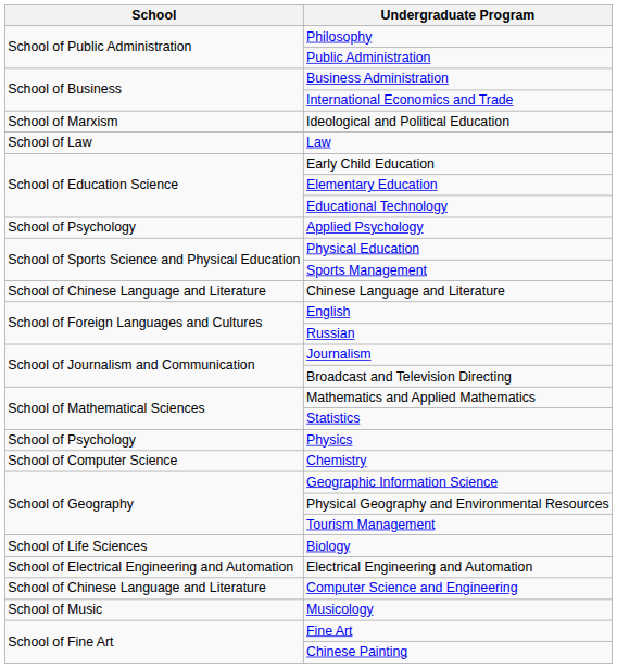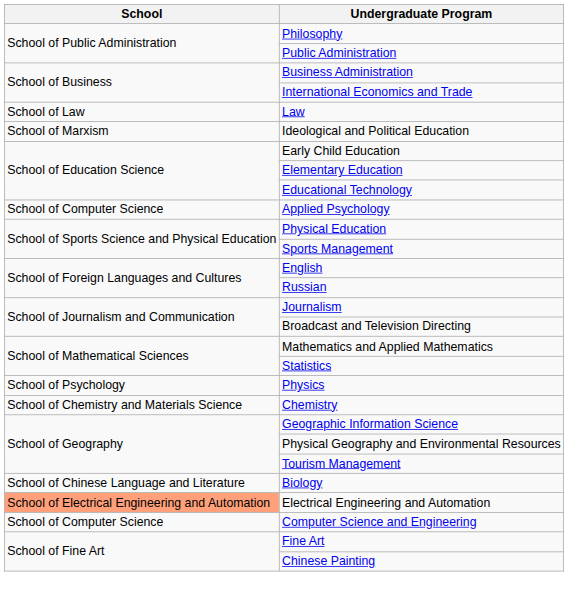 <table class="wikitable">
 <tr>
 <th>School</th>
 <th>Undergraduate Program</th>
 </tr>
 <tr>
 <td rowspan="2">School of Public Administration</td>
 <td><a href='#'>Philosophy</a></td>
 </tr>
 <tr>
 <td><a href='#'>Public Administration</a></td>
 </tr>
 <tr>
 <td rowspan="2">School of Business</td>
 <td><a href='#'>Business Administration</a></td>
 </tr>
 <tr>
 <td><a href='#'>International Economics and Trade</a></td>
 </tr>
 <tr>
+<td>School of Law</td>
+<td><a href='#'>Law</a></td>
+</tr>
+<tr>
 <td>School of Marxism</td>
 <td>Ideological and Political Education</td>
-</tr>
-<tr>
-<td>School of Law</td>
-<td><a href='#'>Law</a></td>
 </tr>
 <tr>
 <td rowspan="3">School of Education Science</td>
 <td>Early Child Education</td>
 </tr>
 <tr>
 <td><a href='#'>Elementary Education</a></td>
 </tr>
 <tr>
 <td><a href='#'>Educational Technology</a></td>
 </tr>
 <tr>
-<td>School of Psychology</td>
+<td>School of Computer Science</td>
 <td><a href='#'>Applied Psychology</a></td>
 </tr>
 <tr>
 <td rowspan="2">School of Sports Science and Physical Education</td>
 <td><a href='#'>Physical Education</a></td>
 </tr>
 <tr>
 <td><a href='#'>Sports Management</a></td>
-</tr>
-<tr>
-<td>School of Chinese Language and Literature</td>
-<td>Chinese Language and Literature</td>
 </tr>
 <tr>
 <td rowspan="2">School of Foreign Languages and Cultures</td>
 <td><a href='#'>English</a></td>
 </tr>
 <tr>
 <td><a href='#'>Russian</a></td>
 </tr>
 <tr>
 <td rowspan="2">School of Journalism and Communication</td>
 <td><a href='#'>Journalism</a></td>
 </tr>
 <tr>
 <td>Broadcast and Television Directing</td>
 </tr>
 <tr>
 <td rowspan="2">School of Mathematical Sciences</td>
 <td>Mathematics and Applied Mathematics</td>
 </tr>
 <tr>
 <td><a href='#'>Statistics</a></td>
 </tr>
 <tr>
 <td>School of Psychology</td>
 <td><a href='#'>Physics</a></td>
 </tr>
 <tr>
-<td>School of Computer Science</td>
+<td>School of Chemistry and Materials Science</td>
 <td><a href='#'>Chemistry</a></td>
 </tr>
 <tr>
 <td rowspan="3">School of Geography</td>
 <td><a href='#'>Geographic Information Science</a></td>
 </tr>
 <tr>
 <td>Physical Geography and Environmental Resources</td>
 </tr>
 <tr>
 <td><a href='#'>Tourism Management</a></td>
 </tr>
 <tr>
-<td>School of Life Sciences</td>
+<td>School of Chinese Language and Literature</td>
 <td><a href='#'>Biology</a></td>
 </tr>
 <tr>
-<td>School of Electrical Engineering and Automation</td>
+<td style="background: lightsalmon;">School of Electrical Engineering and Automation</td>
 <td>Electrical Engineering and Automation</td>
 </tr>
 <tr>
-<td>School of Chinese Language and Literature</td>
+<td>School of Computer Science</td>
 <td><a href='#'>Computer Science and Engineering</a></td>
-</tr>
-<tr>
-<td>School of Music</td>
-<td><a href='#'>Musicology</a></td>
 </tr>
 <tr>
 <td rowspan="2">School of Fine Art</td>
 <td><a href='#'>Fine Art</a></td>
 </tr>
 <tr>
 <td><a href='#'>Chinese Painting</a></td>
 </tr>
 </table>
